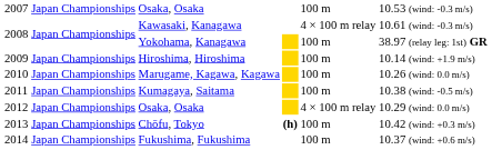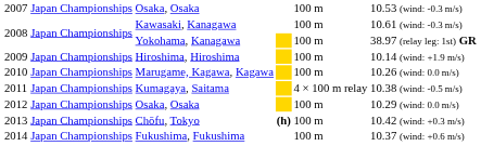 <table>
 <tr>
 <td>2007</td>
 <td><a href='#'>Japan Championships</a></td>
 <td><a href='#'>Osaka</a>, <a href='#'>Osaka</a></td>
 <td></td>
 <td>100 m</td>
 <td>10.53 <small>(wind: -0.3 m/s)</small></td>
 </tr>
 <tr>
 <td rowspan=2>2008</td>
 <td rowspan=2><a href='#'>Japan Championships</a></td>
 <td><a href='#'>Kawasaki</a>, <a href='#'>Kanagawa</a></td>
 <td></td>
-<td>4 × 100 m relay</td>
+<td>100 m</td>
 <td>10.61 <small>(wind: -0.3 m/s)</small></td>
 </tr>
 <tr>
 <td><a href='#'>Yokohama</a>, <a href='#'>Kanagawa</a></td>
 <td bgcolor="gold"></td>
 <td>100 m</td>
 <td>38.97 <small>(relay leg: 1st)</small> <strong>GR</strong></td>
 </tr>
 <tr>
 <td>2009</td>
 <td><a href='#'>Japan Championships</a></td>
 <td><a href='#'>Hiroshima</a>, <a href='#'>Hiroshima</a></td>
 <td bgcolor="gold"></td>
 <td>100 m</td>
 <td>10.14 <small>(wind: +1.9 m/s)</small></td>
 </tr>
 <tr>
 <td>2010</td>
 <td><a href='#'>Japan Championships</a></td>
 <td><a href='#'>Marugame, Kagawa</a>, <a href='#'>Kagawa</a></td>
 <td bgcolor="gold"></td>
 <td>100 m</td>
 <td>10.26 <small>(wind: 0.0 m/s)</small></td>
 </tr>
 <tr>
 <td>2011</td>
 <td><a href='#'>Japan Championships</a></td>
 <td><a href='#'>Kumagaya</a>, <a href='#'>Saitama</a></td>
 <td bgcolor="gold"></td>
-<td>100 m</td>
+<td>4 × 100 m relay</td>
 <td>10.38 <small>(wind: -0.5 m/s)</small></td>
 </tr>
 <tr>
 <td>2012</td>
 <td><a href='#'>Japan Championships</a></td>
 <td><a href='#'>Osaka</a>, <a href='#'>Osaka</a></td>
 <td bgcolor="gold"></td>
-<td>4 × 100 m relay</td>
+<td>100 m</td>
 <td>10.29 <small>(wind: 0.0 m/s)</small></td>
 </tr>
 <tr>
 <td>2013</td>
 <td><a href='#'>Japan Championships</a></td>
 <td><a href='#'>Chōfu</a>, <a href='#'>Tokyo</a></td>
 <td><strong> (h)</strong></td>
 <td>100 m</td>
 <td>10.42 <small>(wind: +0.3 m/s)</small></td>
 </tr>
 <tr>
 <td>2014</td>
 <td><a href='#'>Japan Championships</a></td>
 <td><a href='#'>Fukushima</a>, <a href='#'>Fukushima</a></td>
 <td></td>
 <td>100 m</td>
 <td>10.37 <small>(wind: +0.6 m/s)</small></td>
 </tr>
 <tr>
 </tr>
 </table>
